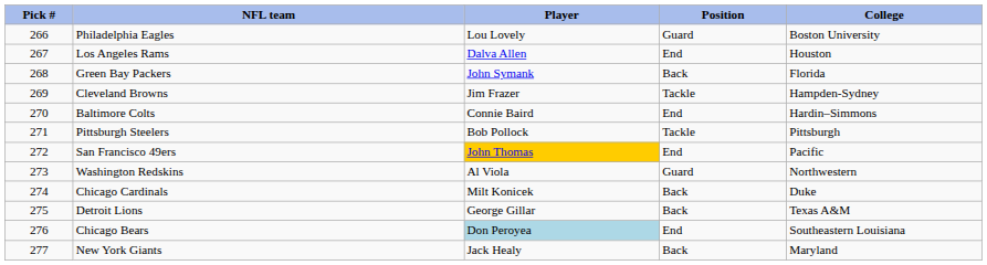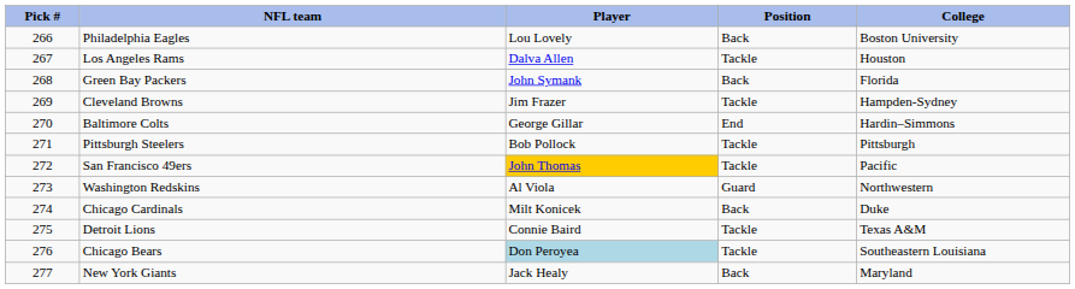 <table class="wikitable sortable sortable" style="width: 100%">
 <tr>
 <th style="background:#A8BDEC;" width=7%>Pick #</th>
 <th width=40% style="background:#A8BDEC;">NFL team</th>
 <th width=20% style="background:#A8BDEC;">Player</th>
 <th width=13% style="background:#A8BDEC;">Position</th>
 <th style="background:#A8BDEC;">College</th>
 </tr>
 <tr>
 <td align=center>266</td>
 <td>Philadelphia Eagles</td>
 <td>Lou Lovely</td>
-<td>Guard</td>
+<td>Back</td>
 <td>Boston University</td>
 </tr>
 <tr>
 <td align=center>267</td>
 <td>Los Angeles Rams</td>
 <td><a href='#'>Dalva Allen</a></td>
-<td>End</td>
+<td>Tackle</td>
 <td>Houston</td>
 </tr>
 <tr>
 <td align=center>268</td>
 <td>Green Bay Packers</td>
 <td><a href='#'>John Symank</a></td>
 <td>Back</td>
 <td>Florida</td>
 </tr>
 <tr>
 <td align=center>269</td>
 <td>Cleveland Browns</td>
 <td>Jim Frazer</td>
 <td>Tackle</td>
 <td>Hampden-Sydney</td>
 </tr>
 <tr>
 <td align=center>270</td>
 <td>Baltimore Colts</td>
-<td>Connie Baird</td>
+<td>George Gillar</td>
 <td>End</td>
 <td>Hardin–Simmons</td>
 </tr>
 <tr>
 <td align=center>271</td>
 <td>Pittsburgh Steelers</td>
 <td>Bob Pollock</td>
 <td>Tackle</td>
 <td>Pittsburgh</td>
 </tr>
 <tr>
 <td align=center>272</td>
 <td>San Francisco 49ers</td>
 <td bgcolor="#FFCC00"><a href='#'>John Thomas</a></td>
-<td>End</td>
+<td>Tackle</td>
 <td>Pacific</td>
 </tr>
 <tr>
 <td align=center>273</td>
 <td>Washington Redskins</td>
 <td>Al Viola</td>
 <td>Guard</td>
 <td>Northwestern</td>
 </tr>
 <tr>
 <td align=center>274</td>
 <td>Chicago Cardinals</td>
 <td>Milt Konicek</td>
 <td>Back</td>
 <td>Duke</td>
 </tr>
 <tr>
 <td align=center>275</td>
 <td>Detroit Lions</td>
-<td>George Gillar</td>
-<td>Back</td>
+<td>Connie Baird</td>
+<td>Tackle</td>
 <td>Texas A&M</td>
 </tr>
 <tr>
 <td align=center>276</td>
 <td>Chicago Bears</td>
 <td style="background: lightblue;">Don Peroyea</td>
-<td>End</td>
+<td>Tackle</td>
 <td>Southeastern Louisiana</td>
 </tr>
 <tr>
 <td align=center>277</td>
 <td>New York Giants</td>
 <td>Jack Healy</td>
 <td>Back</td>
 <td>Maryland</td>
 </tr>
 </table>
